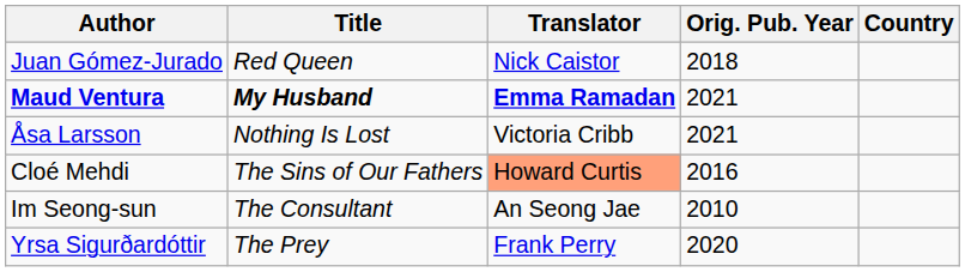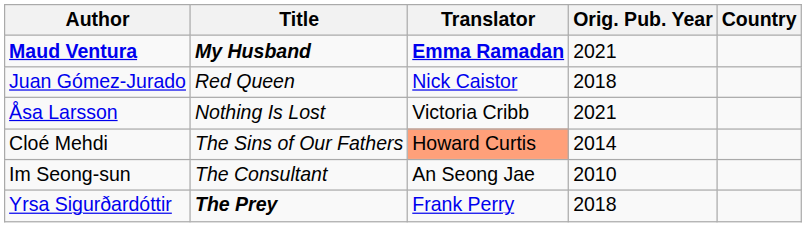 <table class="wikitable">
 <tr>
 <th>Author</th>
 <th>Title</th>
 <th>Translator</th>
 <th>Orig. Pub. Year</th>
 <th>Country</th>
 </tr>
 <tr>
+<td><a href='#'><strong>Maud Ventura</strong></a></td>
+<td><strong><em>My Husband</em></strong></td>
+<td><a href='#'><strong>Emma Ramadan</strong></a></td>
+<td>2021</td>
+<td></td>
+</tr>
+<tr>
 <td><a href='#'>Juan Gómez-Jurado</a></td>
 <td><em>Red Queen</em></td>
 <td><a href='#'>Nick Caistor</a></td>
 <td>2018</td>
-<td></td>
-</tr>
-<tr>
-<td><a href='#'><strong>Maud Ventura</strong></a></td>
-<td><strong><em>My Husband</em></strong></td>
-<td><a href='#'><strong>Emma Ramadan</strong></a></td>
-<td>2021</td>
 <td></td>
 </tr>
 <tr>
 <td><a href='#'>Åsa Larsson</a></td>
 <td><em>Nothing Is Lost</em></td>
 <td>Victoria Cribb</td>
 <td>2021</td>
 <td></td>
 </tr>
 <tr>
 <td>Cloé Mehdi</td>
 <td><em>The Sins of Our Fathers</em></td>
 <td style="background: lightsalmon;">Howard Curtis</td>
-<td>2016</td>
+<td>2014</td>
 <td></td>
 </tr>
 <tr>
 <td>Im Seong-sun</td>
 <td><em>The Consultant</em></td>
 <td>An Seong Jae</td>
 <td>2010</td>
 <td></td>
 </tr>
 <tr>
 <td><a href='#'>Yrsa Sigurðardóttir</a></td>
-<td><em>The Prey</em></td>
+<td><strong><em>The Prey</em></strong></td>
 <td><a href='#'>Frank Perry</a></td>
-<td>2020</td>
+<td>2018</td>
 <td></td>
 </tr>
 </table>
